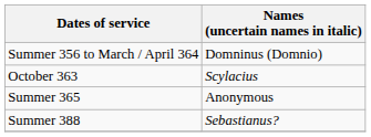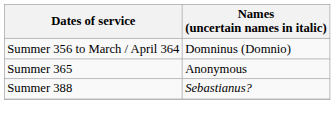 <table class="wikitable">
 <tr>
 <th>Dates of service</th>
 <th>Names<br><strong>(uncertain names in italic)</strong></th>
 </tr>
 <tr>
 <td>Summer 356 to March / April 364</td>
 <td>Domninus (Domnio)</td>
-</tr>
-<tr>
-<td>October 363</td>
-<td><em>Scylacius</em></td>
 </tr>
 <tr>
 <td>Summer 365</td>
 <td>Anonymous</td>
 </tr>
 <tr>
 <td>Summer 388</td>
 <td><em>Sebastianus?</em></td>
 </tr>
 <tr>
 </tr>
 </table>
